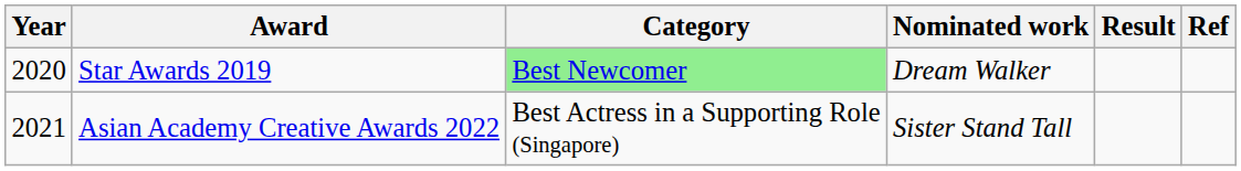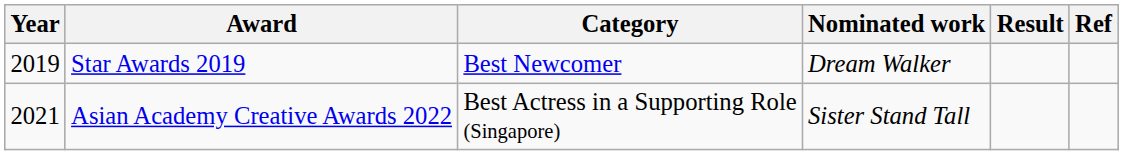 <table class="wikitable sortable">
 <tr>
 <th>Year</th>
 <th>Award</th>
 <th>Category</th>
 <th>Nominated work</th>
 <th>Result</th>
 <th class="unsortable">Ref</th>
 </tr>
 <tr>
-<td rowspan=1>2020</td>
+<td rowspan=1>2019</td>
 <td><a href='#'>Star Awards 2019</a></td>
-<td style="background: lightgreen;"><a href='#'>Best Newcomer</a></td>
+<td><a href='#'>Best Newcomer</a></td>
 <td><em>Dream Walker </em></td>
 <td></td>
 <td></td>
 </tr>
 <tr>
 <td rowspan=1>2021</td>
 <td><a href='#'>Asian Academy Creative Awards 2022</a></td>
 <td>Best Actress in a Supporting Role<br> <small>(Singapore)</small></td>
 <td><em>Sister Stand Tall</em></td>
 <td></td>
 <td></td>
 </tr>
 </table>
